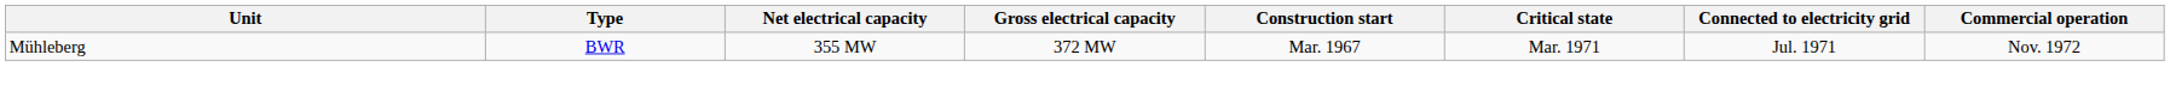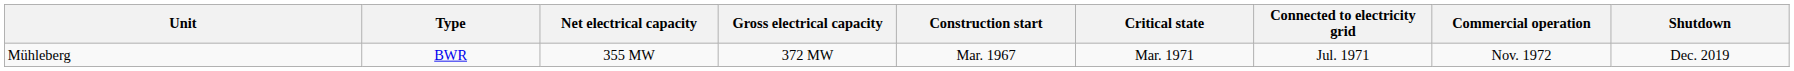 <table class="wikitable" style="width:100%;">
 <tr>
 <th width="20%;" bgcolor="#CFCFCF">Unit</th>
 <th width="10%;" bgcolor="#CFCFCF">Type</th>
 <th width="10%;" bgcolor="#CFCFCF">Net electrical capacity</th>
 <th width="10%;" bgcolor="#CFCFCF">Gross electrical capacity</th>
 <th width="10%;" bgcolor="#CFCFCF">Construction start</th>
 <th width="10%;" bgcolor="#CFCFCF">Critical state</th>
 <th width="10%;" bgcolor="#CFCFCF">Connected to electricity grid</th>
 <th width="10%;" bgcolor="#CFCFCF">Commercial operation</th>
+<th width="10%;" bgcolor="#CFCFCF">Shutdown</th>
 </tr>
 <tr>
 <td>Mühleberg</td>
 <td align="center"><a href='#'>BWR</a></td>
 <td align="center">355 MW</td>
 <td align="center">372 MW</td>
 <td align="center">Mar. 1967</td>
 <td align="center">Mar. 1971</td>
 <td align="center">Jul. 1971</td>
 <td align="center">Nov. 1972</td>
+<td align="center">Dec. 2019</td>
 </tr>
 </table>
